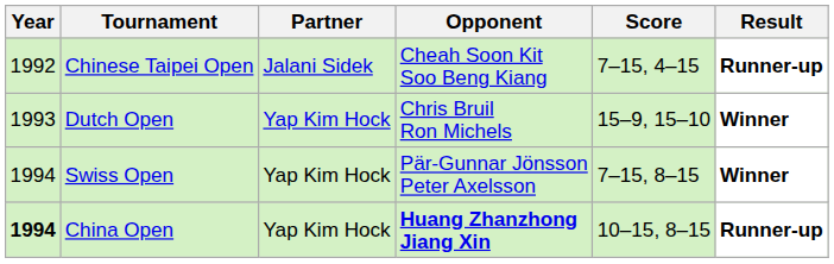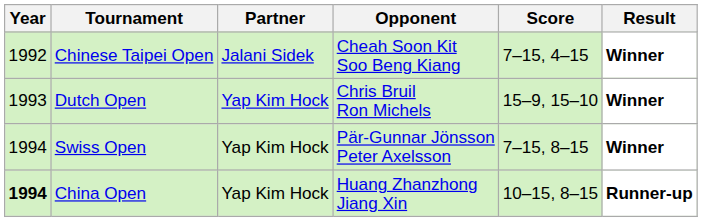 <table class="sortable wikitable" style="font-size: 90%;">
 <tr>
 <th>Year</th>
 <th>Tournament</th>
 <th>Partner</th>
 <th>Opponent</th>
 <th>Score</th>
 <th>Result</th>
 </tr>
 <tr style="background:#D4F1C5">
 <td align="center">1992</td>
 <td><a href='#'>Chinese Taipei Open</a></td>
 <td> <a href='#'>Jalani Sidek</a></td>
 <td> <a href='#'>Cheah Soon Kit</a> <br> <a href='#'>Soo Beng Kiang</a></td>
 <td>7–15, 4–15</td>
-<td style="text-align:left; background:white"> <strong>Runner-up</strong></td>
+<td style="text-align:left; background:white"> <strong>Winner</strong></td>
 </tr>
 <tr style="background:#D4F1C5">
 <td align="center">1993</td>
 <td><a href='#'>Dutch Open</a></td>
 <td> <a href='#'>Yap Kim Hock</a></td>
 <td> <a href='#'>Chris Bruil</a> <br> <a href='#'>Ron Michels</a></td>
 <td>15–9, 15–10</td>
 <td style="text-align:left; background:white"> <strong>Winner</strong></td>
 </tr>
 <tr style="background:#D4F1C5">
 <td align="center">1994</td>
 <td><a href='#'>Swiss Open</a></td>
 <td> Yap Kim Hock</td>
 <td> <a href='#'>Pär-Gunnar Jönsson</a> <br> <a href='#'>Peter Axelsson</a></td>
 <td>7–15, 8–15</td>
 <td style="text-align:left; background:white"> <strong>Winner</strong></td>
 </tr>
 <tr style="background:#D4F1C5">
 <td align="center"><strong>1994</strong></td>
 <td><a href='#'>China Open</a></td>
 <td> Yap Kim Hock</td>
-<td><strong> <a href='#'>Huang Zhanzhong</a> <br> <a href='#'>Jiang Xin</a></strong></td>
+<td> <a href='#'>Huang Zhanzhong</a> <br> <a href='#'>Jiang Xin</a></td>
 <td>10–15, 8–15</td>
 <td style="text-align:left; background:white"> <strong>Runner-up</strong></td>
 </tr>
 </table>
